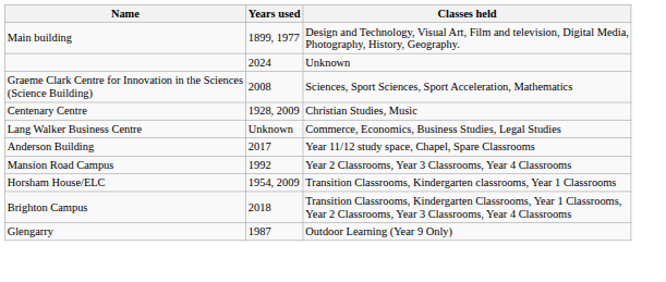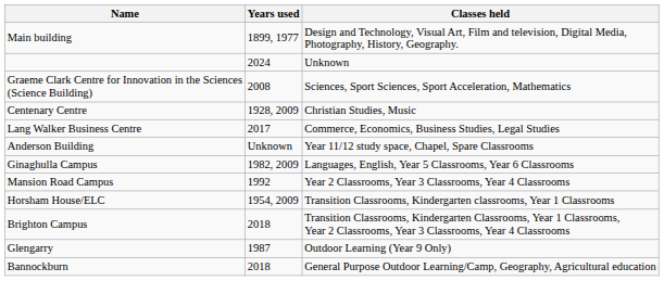 <table class="wikitable">
 <tr>
 <th>Name</th>
 <th>Years used</th>
 <th>Classes held</th>
 </tr>
 <tr>
 <td>Main building</td>
 <td>1899, 1977</td>
 <td>Design and Technology, Visual Art, Film and television, Digital Media,<br>Photography, History, Geography.</td>
 </tr>
 <tr>
 <td></td>
 <td>2024</td>
 <td>Unknown</td>
 </tr>
 <tr>
 <td>Graeme Clark Centre for Innovation in the Sciences<br>(Science Building)</td>
 <td>2008</td>
 <td>Sciences, Sport Sciences, Sport Acceleration, Mathematics</td>
 </tr>
 <tr>
 <td>Centenary Centre</td>
 <td>1928, 2009</td>
 <td>Christian Studies, Music</td>
 </tr>
 <tr>
 <td>Lang Walker Business Centre</td>
-<td>Unknown</td>
+<td>2017</td>
 <td>Commerce, Economics, Business Studies, Legal Studies</td>
 </tr>
 <tr>
 <td>Anderson Building</td>
-<td>2017</td>
+<td>Unknown</td>
 <td>Year 11/12 study space, Chapel, Spare Classrooms</td>
+</tr>
+<tr>
+<td>Ginaghulla Campus</td>
+<td>1982, 2009</td>
+<td>Languages, English, Year 5 Classrooms, Year 6 Classrooms</td>
 </tr>
 <tr>
 <td>Mansion Road Campus</td>
 <td>1992</td>
 <td>Year 2 Classrooms, Year 3 Classrooms, Year 4 Classrooms</td>
 </tr>
 <tr>
 <td>Horsham House/ELC</td>
 <td>1954, 2009</td>
 <td>Transition Classrooms, Kindergarten classrooms, Year 1 Classrooms</td>
 </tr>
 <tr>
 <td>Brighton Campus</td>
 <td>2018</td>
 <td>Transition Classrooms, Kindergarten Classrooms, Year 1 Classrooms,<br>Year 2 Classrooms, Year 3 Classrooms, Year 4 Classrooms</td>
 </tr>
 <tr>
 <td>Glengarry</td>
 <td>1987</td>
 <td>Outdoor Learning (Year 9 Only)</td>
 </tr>
+<tr>
+<td>Bannockburn</td>
+<td>2018</td>
+<td>General Purpose Outdoor Learning/Camp, Geography, Agricultural education</td>
+</tr>
 </table>
